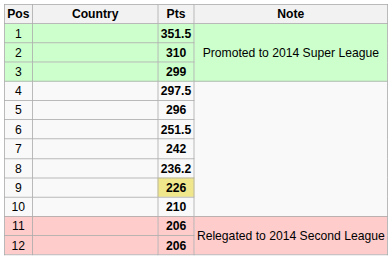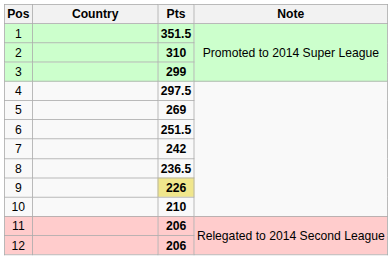 <table class="wikitable" style="text-align: center; font-size:95%">
 <tr>
 <th width="25">Pos</th>
 <th width="150">Country</th>
 <th width="25">Pts</th>
 <th>Note</th>
 </tr>
 <tr bgcolor=ccffcc>
 <td>1</td>
 <td align="left"></td>
 <td><strong>351.5</strong></td>
 <td rowspan=3>Promoted to 2014 Super League</td>
 </tr>
 <tr bgcolor=ccffcc>
 <td>2</td>
 <td align="left"></td>
 <td><strong>310</strong></td>
 </tr>
 <tr bgcolor=ccffcc>
 <td>3</td>
 <td align="left"></td>
 <td><strong>299</strong></td>
 </tr>
 <tr>
 <td>4</td>
 <td align="left"></td>
 <td><strong>297.5</strong></td>
 </tr>
 <tr>
 <td>5</td>
 <td align="left"></td>
-<td><strong>296</strong></td>
+<td><strong>269</strong></td>
 </tr>
 <tr>
 <td>6</td>
 <td align="left"></td>
 <td><strong>251.5</strong></td>
 </tr>
 <tr>
 <td>7</td>
 <td align="left"></td>
 <td><strong>242</strong></td>
 </tr>
 <tr>
 <td>8</td>
 <td align="left"></td>
-<td><strong>236.2</strong></td>
+<td><strong>236.5</strong></td>
 </tr>
 <tr>
 <td>9</td>
 <td align="left"></td>
 <td style="background: khaki;"><strong>226</strong></td>
 </tr>
 <tr>
 <td>10</td>
 <td align="left"></td>
 <td><strong>210</strong></td>
 </tr>
 <tr bgcolor=ffcccc>
 <td>11</td>
 <td align="left"></td>
 <td><strong>206</strong></td>
 <td rowspan=2>Relegated to 2014 Second League</td>
 </tr>
 <tr bgcolor=ffcccc>
 <td>12</td>
 <td align="left"></td>
 <td><strong>206</strong></td>
 </tr>
 </table>
